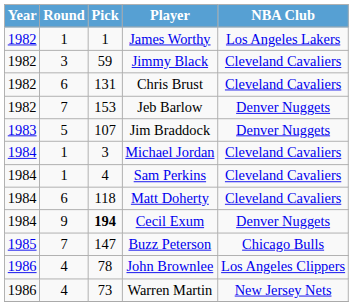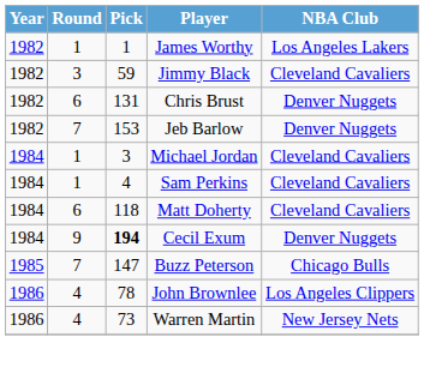 <table class="wikitable" style="text-align:center">
 <tr>
 <th style="background:#56A0D3;color:#FFFFFF;">Year</th>
 <th style="background:#56A0D3;color:#FFFFFF;">Round</th>
 <th style="background:#56A0D3;color:#FFFFFF;">Pick</th>
 <th style="background:#56A0D3;color:#FFFFFF;">Player</th>
 <th style="background:#56A0D3;color:#FFFFFF;">NBA Club</th>
 </tr>
 <tr>
 <td><a href='#'>1982</a></td>
 <td>1</td>
 <td>1</td>
 <td><a href='#'>James Worthy</a></td>
 <td><a href='#'>Los Angeles Lakers</a></td>
 </tr>
 <tr>
 <td>1982</td>
 <td>3</td>
 <td>59</td>
 <td><a href='#'>Jimmy Black</a></td>
 <td><a href='#'>Cleveland Cavaliers</a></td>
 </tr>
 <tr>
 <td>1982</td>
 <td>6</td>
 <td>131</td>
 <td>Chris Brust</td>
-<td><a href='#'>Cleveland Cavaliers</a></td>
+<td><a href='#'>Denver Nuggets</a></td>
 </tr>
 <tr>
 <td>1982</td>
 <td>7</td>
 <td>153</td>
 <td>Jeb Barlow</td>
-<td><a href='#'>Denver Nuggets</a></td>
-</tr>
-<tr>
-<td><a href='#'>1983</a></td>
-<td>5</td>
-<td>107</td>
-<td>Jim Braddock</td>
 <td><a href='#'>Denver Nuggets</a></td>
 </tr>
 <tr>
 <td><a href='#'>1984</a></td>
 <td>1</td>
 <td>3</td>
 <td><a href='#'>Michael Jordan</a></td>
 <td><a href='#'>Cleveland Cavaliers</a></td>
 </tr>
 <tr>
 <td>1984</td>
 <td>1</td>
 <td>4</td>
 <td><a href='#'>Sam Perkins</a></td>
 <td><a href='#'>Cleveland Cavaliers</a></td>
 </tr>
 <tr>
 <td>1984</td>
 <td>6</td>
 <td>118</td>
 <td><a href='#'>Matt Doherty</a></td>
 <td><a href='#'>Cleveland Cavaliers</a></td>
 </tr>
 <tr>
 <td>1984</td>
 <td>9</td>
 <td><strong>194</strong></td>
 <td><a href='#'>Cecil Exum</a></td>
 <td><a href='#'>Denver Nuggets</a></td>
 </tr>
 <tr>
 <td><a href='#'>1985</a></td>
 <td>7</td>
 <td>147</td>
 <td><a href='#'>Buzz Peterson</a></td>
 <td><a href='#'>Chicago Bulls</a></td>
 </tr>
 <tr>
 <td><a href='#'>1986</a></td>
 <td>4</td>
 <td>78</td>
 <td><a href='#'>John Brownlee</a></td>
 <td><a href='#'>Los Angeles Clippers</a></td>
 </tr>
 <tr>
 <td>1986</td>
 <td>4</td>
 <td>73</td>
 <td>Warren Martin</td>
 <td><a href='#'>New Jersey Nets</a></td>
 </tr>
 <tr>
 </tr>
 </table>
